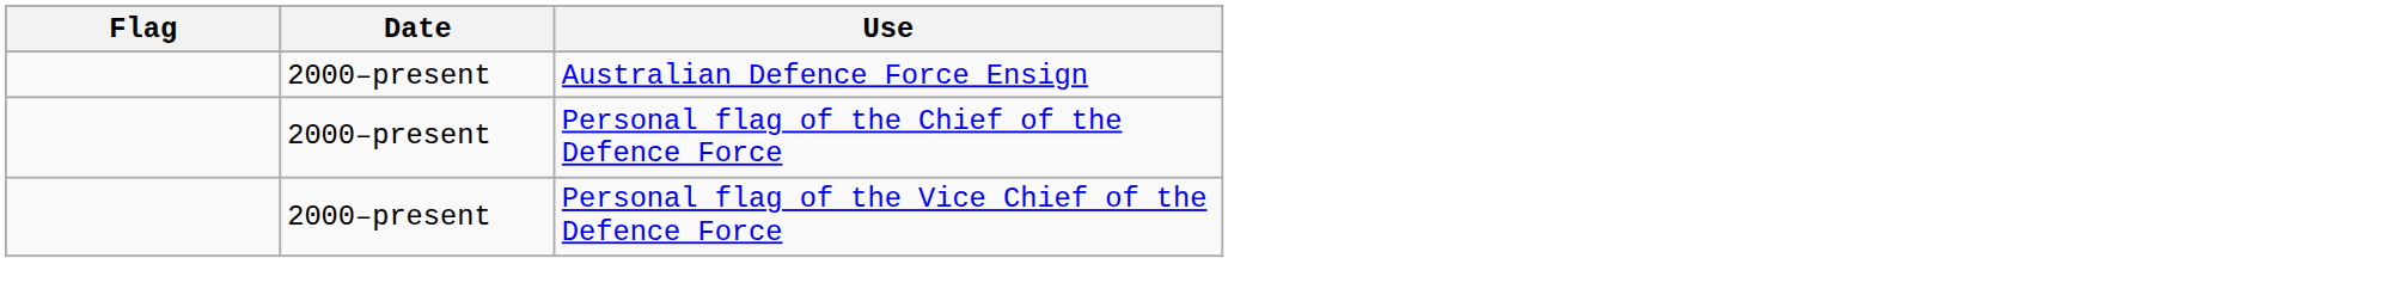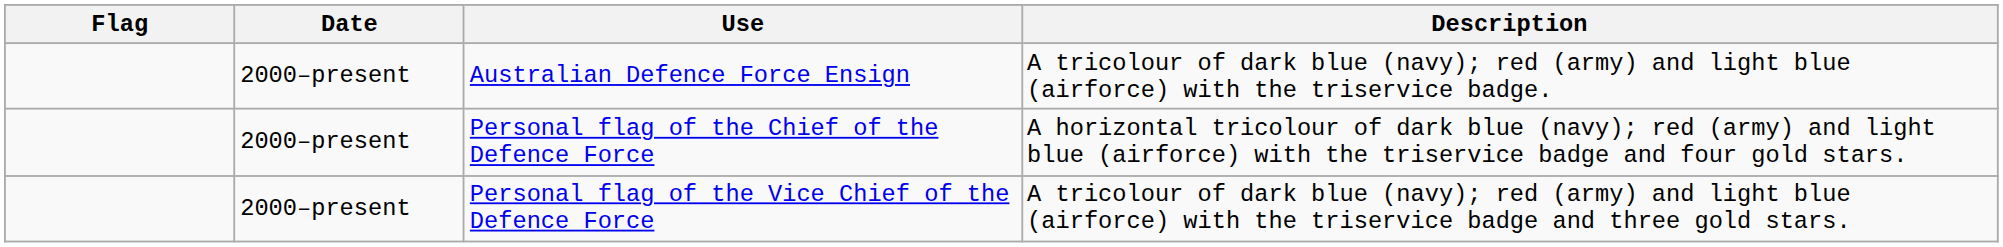 <table class="wikitable">
 <tr>
 <th scope="col" style="width:120px;">Flag</th>
 <th scope="col" style="width:120px;">Date</th>
 <th scope="col" style="width:300px;">Use</th>
+<th scope="col" style="width:530px;">Description</th>
 </tr>
 <tr>
 <td style="text-align:center;"><br></td>
 <td>2000–present</td>
 <td><a href='#'>Australian Defence Force Ensign</a></td>
+<td>A tricolour of dark blue (navy); red (army) and light blue (airforce) with the triservice badge.</td>
 </tr>
 <tr>
 <td style="text-align:center;"><br></td>
 <td>2000–present</td>
 <td><a href='#'>Personal flag of the Chief of the Defence Force</a></td>
+<td>A horizontal tricolour of dark blue (navy); red (army) and light blue (airforce) with the triservice badge and four gold stars.</td>
 </tr>
 <tr>
 <td style="text-align:center;"><br></td>
 <td>2000–present</td>
 <td><a href='#'>Personal flag of the Vice Chief of the Defence Force</a></td>
+<td>A tricolour of dark blue (navy); red (army) and light blue (airforce) with the triservice badge and three gold stars.</td>
 </tr>
 </table>
